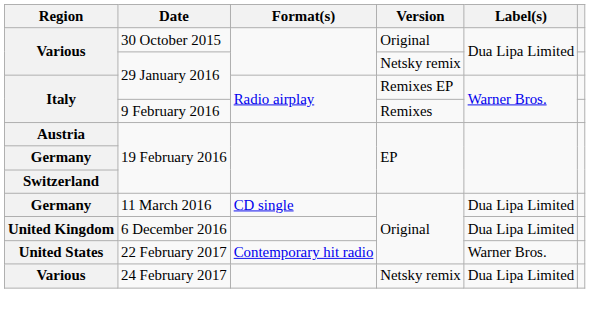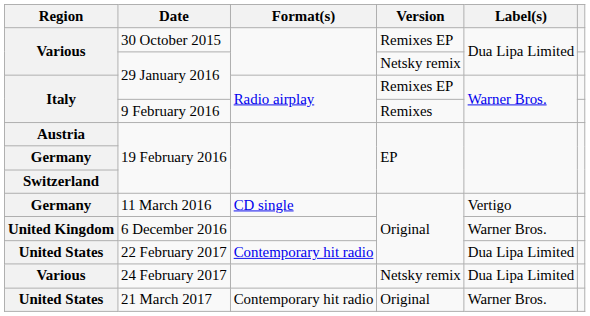 <table class="wikitable plainrowheaders">
 <tr>
 <th scope="col">Region</th>
 <th scope="col">Date</th>
 <th scope="col">Format(s)</th>
 <th scope="col">Version</th>
 <th scope="col">Label(s)</th>
 <th scope="col"></th>
 </tr>
 <tr>
 <th scope="row" rowspan="2">Various</th>
 <td>30 October 2015</td>
 <td rowspan="2"></td>
-<td>Original</td>
+<td>Remixes EP</td>
 <td rowspan="2">Dua Lipa Limited</td>
 <td style="text-align:center;"></td>
 </tr>
 <tr>
 <td rowspan="2">29 January 2016</td>
 <td>Netsky remix</td>
 <td style="text-align:center;"></td>
 </tr>
 <tr>
 <th scope="row" rowspan="2">Italy</th>
 <td rowspan="2"><a href='#'>Radio airplay</a></td>
 <td>Remixes EP</td>
 <td rowspan="2"><a href='#'>Warner Bros.</a></td>
 <td style="text-align:center;"></td>
 </tr>
 <tr>
 <td>9 February 2016</td>
 <td>Remixes</td>
 <td style="text-align:center;"></td>
 </tr>
 <tr>
 <th scope="row">Austria</th>
 <td rowspan="3">19 February 2016</td>
 <td rowspan="3"></td>
 <td rowspan="3">EP</td>
 <td rowspan="3"></td>
 <td style="text-align:center;" rowspan="3"></td>
 </tr>
 <tr>
 <th scope="row">Germany</th>
 </tr>
 <tr>
 <th scope="row">Switzerland</th>
 </tr>
 <tr>
 <th scope="row">Germany</th>
 <td>11 March 2016</td>
 <td><a href='#'>CD single</a></td>
 <td rowspan="3">Original</td>
-<td>Dua Lipa Limited</td>
+<td>Vertigo</td>
 <td style="text-align:center;"></td>
 </tr>
 <tr>
 <th scope="row">United Kingdom</th>
 <td>6 December 2016</td>
 <td></td>
-<td>Dua Lipa Limited</td>
+<td>Warner Bros.</td>
 <td style="text-align:center;"></td>
 </tr>
 <tr>
 <th scope="row">United States</th>
 <td>22 February 2017</td>
 <td><a href='#'>Contemporary hit radio</a></td>
-<td>Warner Bros.</td>
+<td>Dua Lipa Limited</td>
 <td style="text-align:center;"></td>
 </tr>
 <tr>
 <th scope="row">Various</th>
 <td>24 February 2017</td>
 <td></td>
 <td>Netsky remix</td>
 <td>Dua Lipa Limited</td>
 <td style="text-align:center;"></td>
 </tr>
+<tr>
+<th scope="row">United States</th>
+<td>21 March 2017</td>
+<td>Contemporary hit radio</td>
+<td>Original</td>
+<td>Warner Bros.</td>
+<td style="text-align:center;"></td>
+</tr>
 </table>
